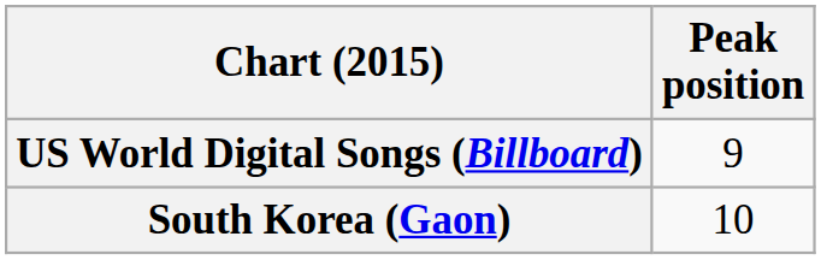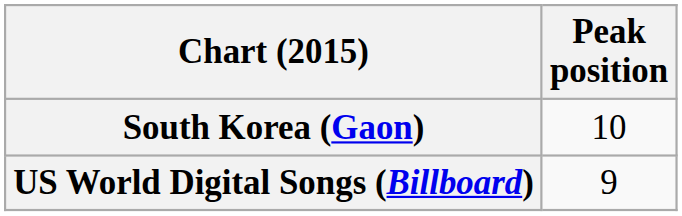 <table class="wikitable plainrowheaders" style="text-align:center">
 <tr>
 <th scope="col">Chart (2015)</th>
 <th scope="col">Peak<br>position</th>
 </tr>
 <tr>
+<th scope="row">South Korea (<a href='#'>Gaon</a>)</th>
+<td>10</td>
+</tr>
+<tr>
 <th scope="row">US World Digital Songs (<a href='#'><em>Billboard</em></a>)</th>
 <td>9</td>
 </tr>
-<tr>
-<th scope="row">South Korea (<a href='#'>Gaon</a>)</th>
-<td>10</td>
-</tr>
 </table>
